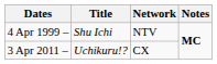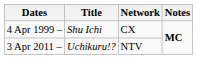 <table class="wikitable">
 <tr>
 <th>Dates</th>
 <th>Title</th>
 <th>Network</th>
 <th>Notes</th>
 </tr>
 <tr>
 <td>4 Apr 1999 –</td>
 <td><em>Shu Ichi</em></td>
-<td>NTV</td>
+<td>CX</td>
 <td rowspan="2"><strong>MC</strong></td>
 </tr>
 <tr>
 <td>3 Apr 2011 –</td>
 <td><em>Uchikuru!?</em></td>
-<td>CX</td>
+<td>NTV</td>
 </tr>
 </table>
